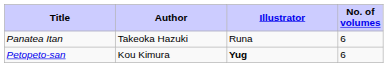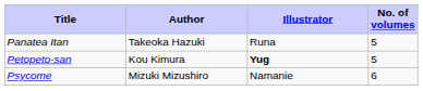 <table class="wikitable" style="width: 98%;">
 <tr>
 <th width=30% style="background:#ccf;">Title</th>
 <th width=30% style="background:#ccf;">Author</th>
 <th width=30% style="background:#ccf;"><a href='#'>Illustrator</a></th>
 <th width=10% style="background:#ccf;">No. of <a href='#'>volumes</a></th>
 </tr>
 <tr>
 <td><em>Panatea Itan</em></td>
 <td>Takeoka Hazuki</td>
 <td>Runa</td>
-<td>6</td>
+<td>5</td>
 </tr>
 <tr>
 <td><em><a href='#'>Petopeto-san</a></em></td>
 <td>Kou Kimura</td>
 <td><strong>Yug</strong></td>
+<td>5</td>
+</tr>
+<tr>
+<td><em><a href='#'>Psycome</a></em></td>
+<td>Mizuki Mizushiro</td>
+<td>Namanie</td>
 <td>6</td>
 </tr>
 </table>
